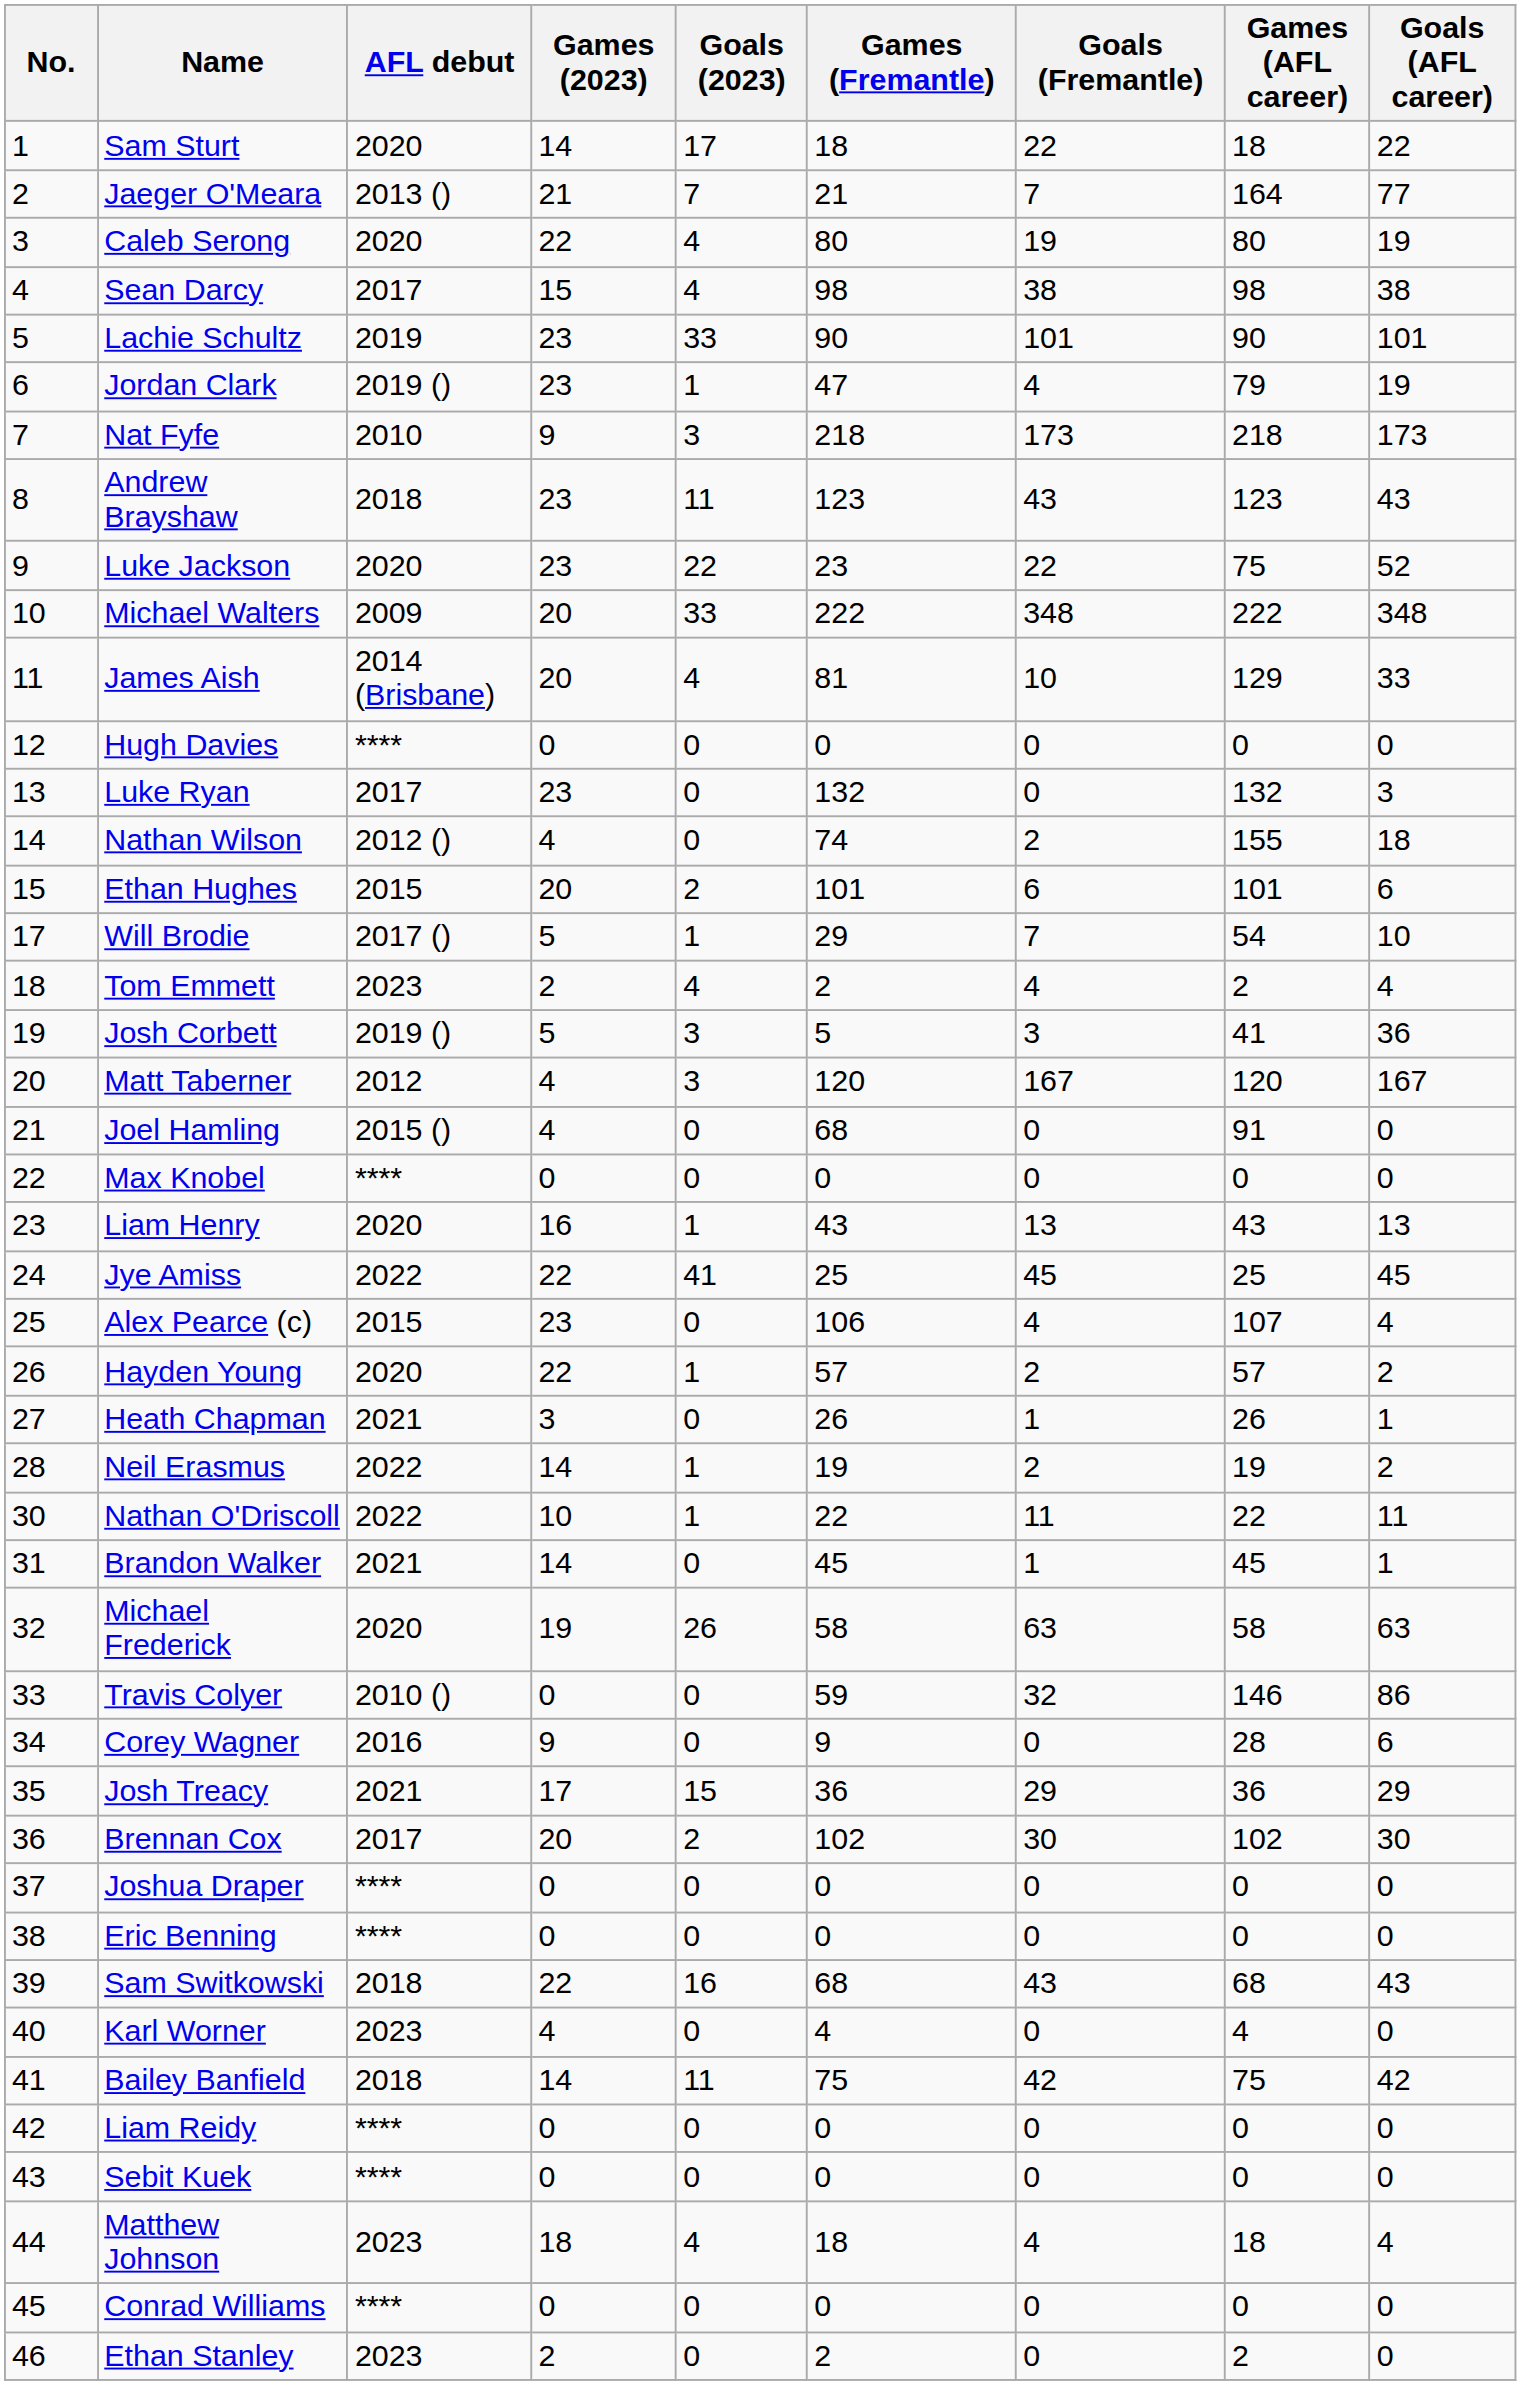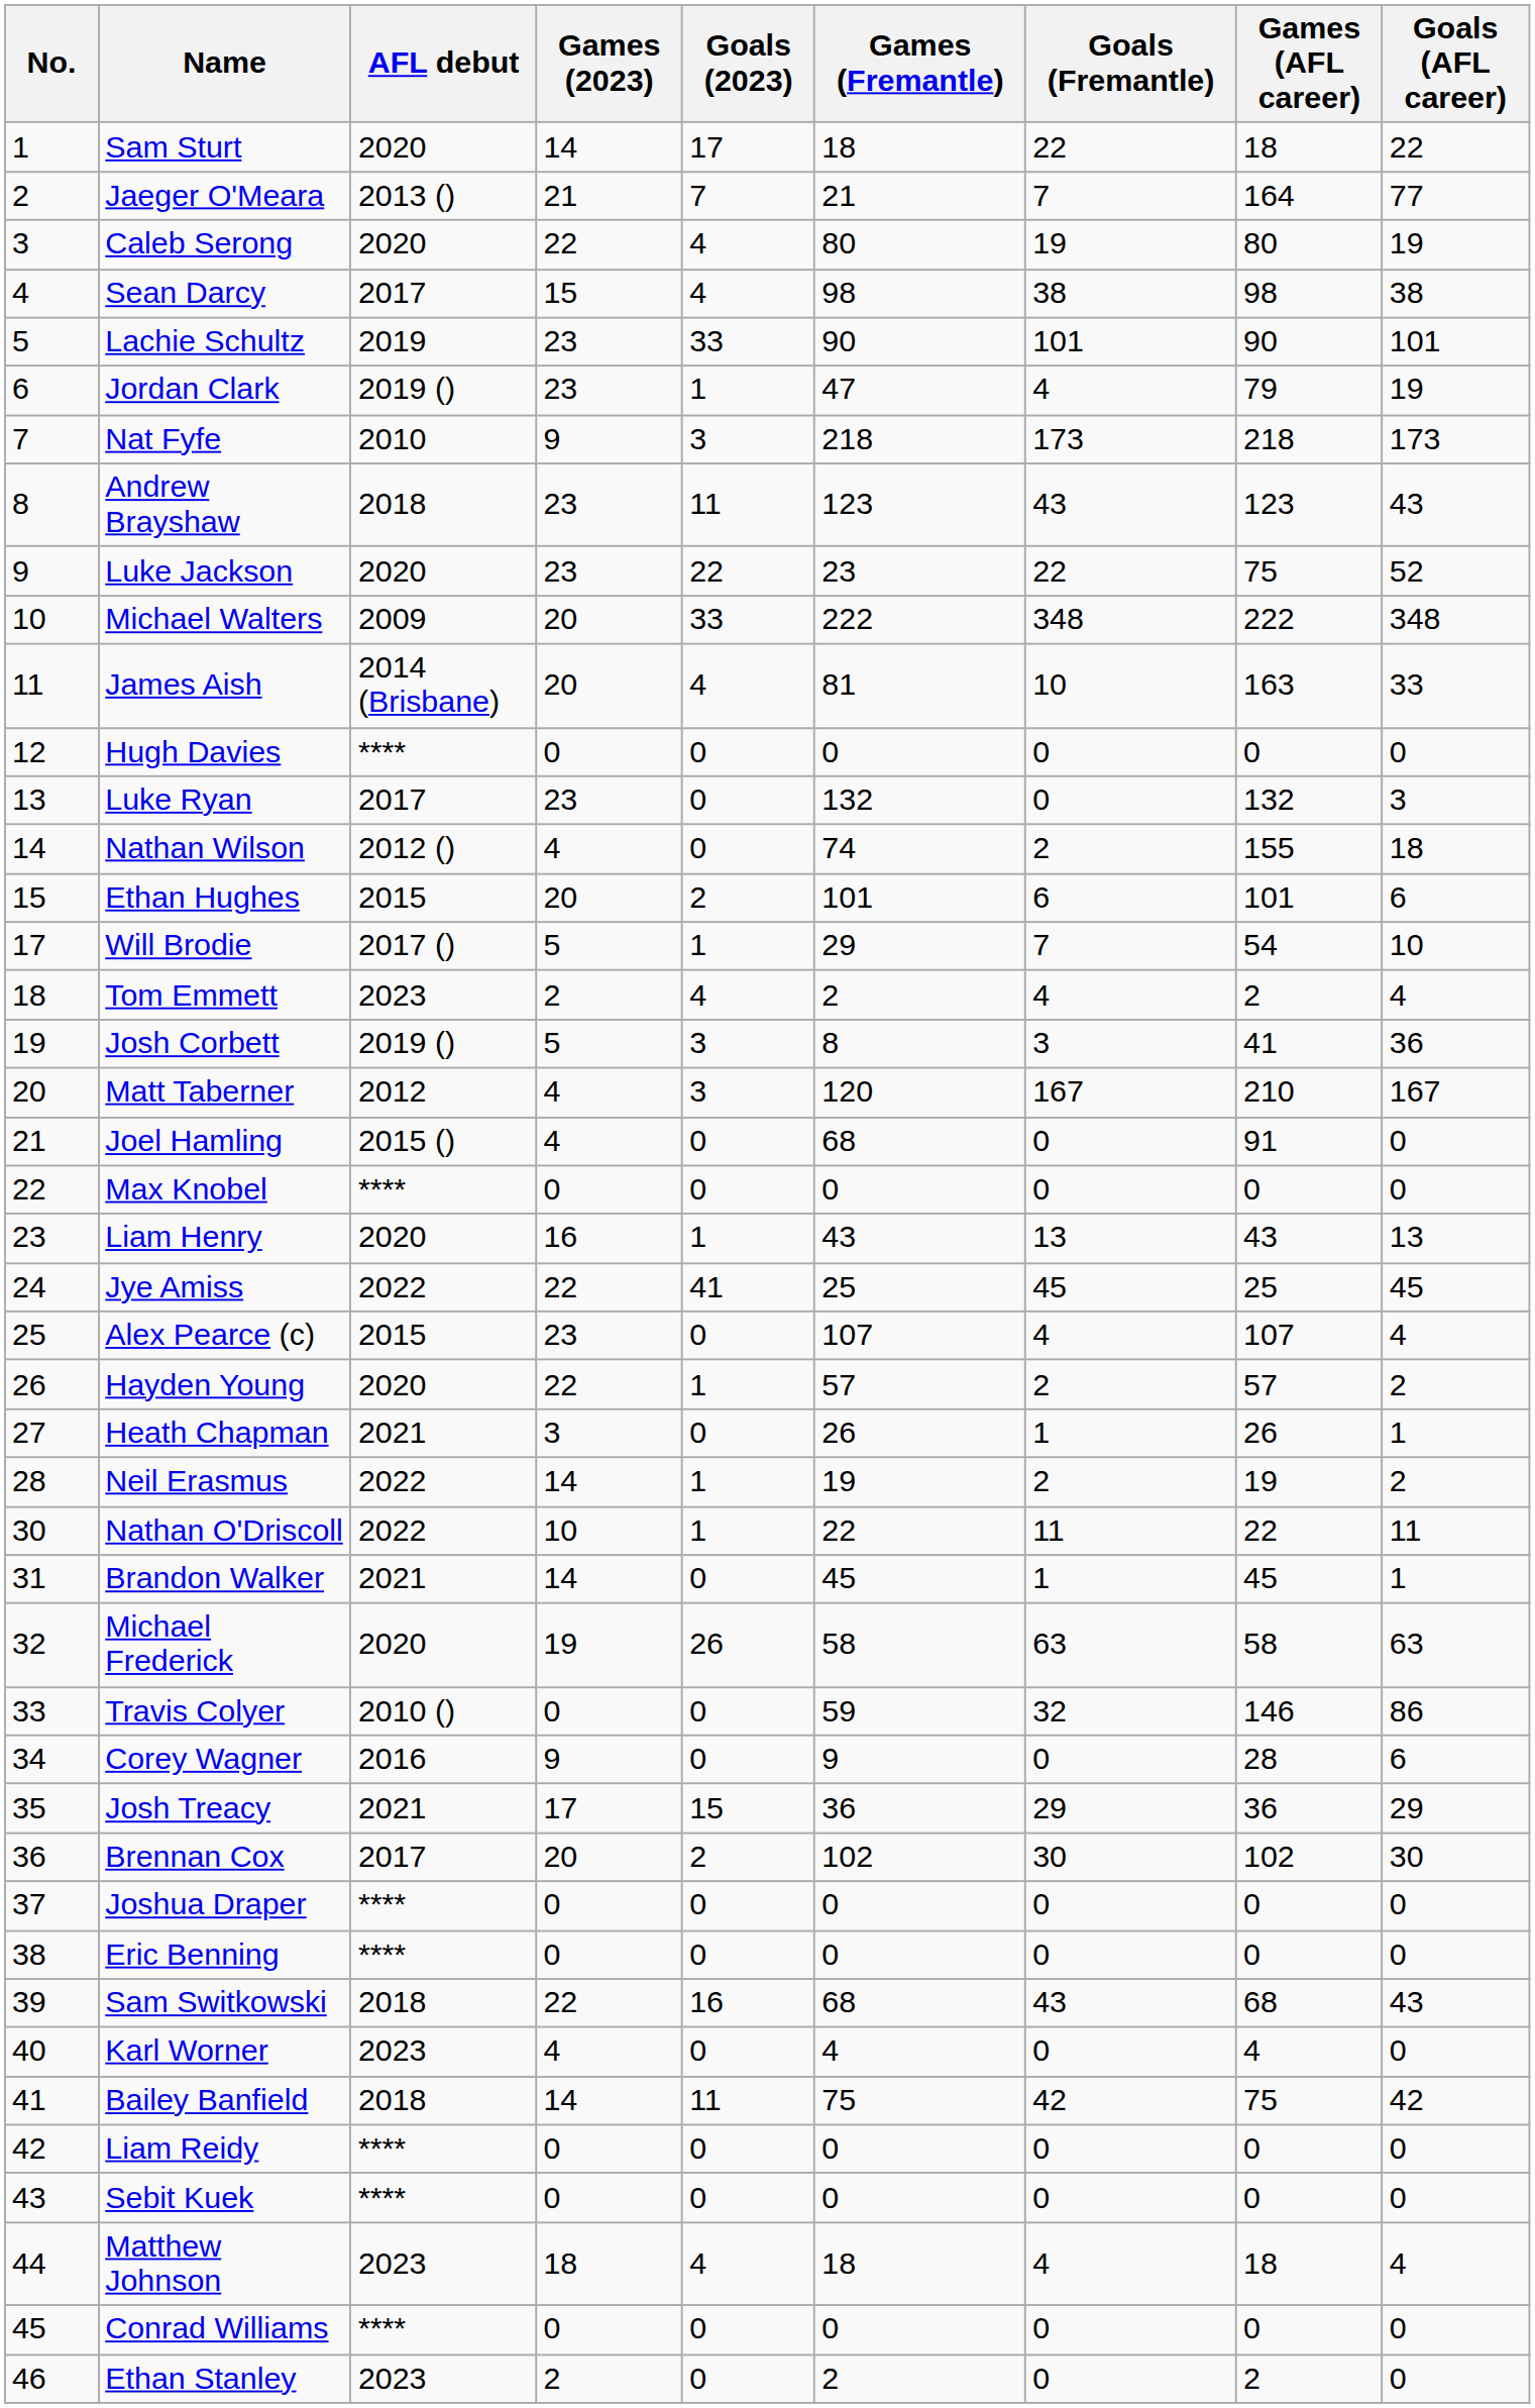 <table class="wikitable sortable" style="width:90%;">
 <tr>
 <th width="2%">No.</th>
 <th width="6%">Name</th>
 <th width="2%"><a href='#'>AFL</a> debut</th>
 <th width="2%">Games (2023)</th>
 <th width="2%">Goals (2023)</th>
 <th width="2%">Games (<a href='#'>Fremantle</a>)</th>
 <th width="2%">Goals (Fremantle)</th>
 <th width="2%">Games (AFL career)</th>
 <th width="2%">Goals (AFL career)</th>
 </tr>
 <tr>
 <td align="left">1</td>
 <td><a href='#'>Sam Sturt</a></td>
 <td>2020</td>
 <td>14</td>
 <td>17</td>
 <td>18</td>
 <td>22</td>
 <td>18</td>
 <td>22</td>
 </tr>
 <tr>
 <td>2</td>
 <td><a href='#'>Jaeger O'Meara</a></td>
 <td>2013 ()</td>
 <td>21</td>
 <td>7</td>
 <td>21</td>
 <td>7</td>
 <td>164</td>
 <td>77</td>
 </tr>
 <tr>
 <td>3</td>
 <td><a href='#'>Caleb Serong</a></td>
 <td>2020</td>
 <td>22</td>
 <td>4</td>
 <td>80</td>
 <td>19</td>
 <td>80</td>
 <td>19</td>
 </tr>
 <tr>
 <td>4</td>
 <td><a href='#'>Sean Darcy</a></td>
 <td>2017</td>
 <td>15</td>
 <td>4</td>
 <td>98</td>
 <td>38</td>
 <td>98</td>
 <td>38</td>
 </tr>
 <tr>
 <td>5</td>
 <td><a href='#'>Lachie Schultz</a></td>
 <td>2019</td>
 <td>23</td>
 <td>33</td>
 <td>90</td>
 <td>101</td>
 <td>90</td>
 <td>101</td>
 </tr>
 <tr>
 <td>6</td>
 <td><a href='#'>Jordan Clark</a></td>
 <td>2019 ()</td>
 <td>23</td>
 <td>1</td>
 <td>47</td>
 <td>4</td>
 <td>79</td>
 <td>19</td>
 </tr>
 <tr>
 <td>7</td>
 <td><a href='#'>Nat Fyfe</a></td>
 <td>2010</td>
 <td>9</td>
 <td>3</td>
 <td>218</td>
 <td>173</td>
 <td>218</td>
 <td>173</td>
 </tr>
 <tr>
 <td>8</td>
 <td><a href='#'>Andrew Brayshaw</a></td>
 <td>2018</td>
 <td>23</td>
 <td>11</td>
 <td>123</td>
 <td>43</td>
 <td>123</td>
 <td>43</td>
 </tr>
 <tr>
 <td>9</td>
 <td><a href='#'>Luke Jackson</a></td>
 <td>2020</td>
 <td>23</td>
 <td>22</td>
 <td>23</td>
 <td>22</td>
 <td>75</td>
 <td>52</td>
 </tr>
 <tr>
 <td>10</td>
 <td><a href='#'>Michael Walters</a></td>
 <td>2009</td>
 <td>20</td>
 <td>33</td>
 <td>222</td>
 <td>348</td>
 <td>222</td>
 <td>348</td>
 </tr>
 <tr>
 <td>11</td>
 <td><a href='#'>James Aish</a></td>
 <td>2014 (<a href='#'>Brisbane</a>)</td>
 <td>20</td>
 <td>4</td>
 <td>81</td>
 <td>10</td>
-<td>129</td>
+<td>163</td>
 <td>33</td>
 </tr>
 <tr>
 <td>12</td>
 <td><a href='#'>Hugh Davies</a></td>
 <td>****</td>
 <td>0</td>
 <td>0</td>
 <td>0</td>
 <td>0</td>
 <td>0</td>
 <td>0</td>
 </tr>
 <tr>
 <td>13</td>
 <td><a href='#'>Luke Ryan</a></td>
 <td>2017</td>
 <td>23</td>
 <td>0</td>
 <td>132</td>
 <td>0</td>
 <td>132</td>
 <td>3</td>
 </tr>
 <tr>
 <td>14</td>
 <td><a href='#'>Nathan Wilson</a></td>
 <td>2012 ()</td>
 <td>4</td>
 <td>0</td>
 <td>74</td>
 <td>2</td>
 <td>155</td>
 <td>18</td>
 </tr>
 <tr>
 <td>15</td>
 <td><a href='#'>Ethan Hughes</a></td>
 <td>2015</td>
 <td>20</td>
 <td>2</td>
 <td>101</td>
 <td>6</td>
 <td>101</td>
 <td>6</td>
 </tr>
 <tr>
 <td>17</td>
 <td><a href='#'>Will Brodie</a></td>
 <td>2017 ()</td>
 <td>5</td>
 <td>1</td>
 <td>29</td>
 <td>7</td>
 <td>54</td>
 <td>10</td>
 </tr>
 <tr>
 <td>18</td>
 <td><a href='#'>Tom Emmett</a></td>
 <td>2023</td>
 <td>2</td>
 <td>4</td>
 <td>2</td>
 <td>4</td>
 <td>2</td>
 <td>4</td>
 </tr>
 <tr>
 <td>19</td>
 <td><a href='#'>Josh Corbett</a></td>
 <td>2019 ()</td>
 <td>5</td>
 <td>3</td>
-<td>5</td>
+<td>8</td>
 <td>3</td>
 <td>41</td>
 <td>36</td>
 </tr>
 <tr>
 <td>20</td>
 <td><a href='#'>Matt Taberner</a></td>
 <td>2012</td>
 <td>4</td>
 <td>3</td>
 <td>120</td>
 <td>167</td>
-<td>120</td>
+<td>210</td>
 <td>167</td>
 </tr>
 <tr>
 <td>21</td>
 <td><a href='#'>Joel Hamling</a></td>
 <td>2015 ()</td>
 <td>4</td>
 <td>0</td>
 <td>68</td>
 <td>0</td>
 <td>91</td>
 <td>0</td>
 </tr>
 <tr>
 <td>22</td>
 <td><a href='#'>Max Knobel</a></td>
 <td>****</td>
 <td>0</td>
 <td>0</td>
 <td>0</td>
 <td>0</td>
 <td>0</td>
 <td>0</td>
 </tr>
 <tr>
 <td>23</td>
 <td><a href='#'>Liam Henry</a></td>
 <td>2020</td>
 <td>16</td>
 <td>1</td>
 <td>43</td>
 <td>13</td>
 <td>43</td>
 <td>13</td>
 </tr>
 <tr>
 <td>24</td>
 <td><a href='#'>Jye Amiss</a></td>
 <td>2022</td>
 <td>22</td>
 <td>41</td>
 <td>25</td>
 <td>45</td>
 <td>25</td>
 <td>45</td>
 </tr>
 <tr>
 <td>25</td>
 <td><a href='#'>Alex Pearce</a> (c)</td>
 <td>2015</td>
 <td>23</td>
 <td>0</td>
-<td>106</td>
+<td>107</td>
 <td>4</td>
 <td>107</td>
 <td>4</td>
 </tr>
 <tr>
 <td>26</td>
 <td><a href='#'>Hayden Young</a></td>
 <td>2020</td>
 <td>22</td>
 <td>1</td>
 <td>57</td>
 <td>2</td>
 <td>57</td>
 <td>2</td>
 </tr>
 <tr>
 <td>27</td>
 <td><a href='#'>Heath Chapman</a></td>
 <td>2021</td>
 <td>3</td>
 <td>0</td>
 <td>26</td>
 <td>1</td>
 <td>26</td>
 <td>1</td>
 </tr>
 <tr>
 <td>28</td>
 <td><a href='#'>Neil Erasmus</a></td>
 <td>2022</td>
 <td>14</td>
 <td>1</td>
 <td>19</td>
 <td>2</td>
 <td>19</td>
 <td>2</td>
 </tr>
 <tr>
 <td>30</td>
 <td><a href='#'>Nathan O'Driscoll</a></td>
 <td>2022</td>
 <td>10</td>
 <td>1</td>
 <td>22</td>
 <td>11</td>
 <td>22</td>
 <td>11</td>
 </tr>
 <tr>
 <td>31</td>
 <td><a href='#'>Brandon Walker</a></td>
 <td>2021</td>
 <td>14</td>
 <td>0</td>
 <td>45</td>
 <td>1</td>
 <td>45</td>
 <td>1</td>
 </tr>
 <tr>
 <td>32</td>
 <td><a href='#'>Michael Frederick</a></td>
 <td>2020</td>
 <td>19</td>
 <td>26</td>
 <td>58</td>
 <td>63</td>
 <td>58</td>
 <td>63</td>
 </tr>
 <tr>
 <td>33</td>
 <td><a href='#'>Travis Colyer</a></td>
 <td>2010 ()</td>
 <td>0</td>
 <td>0</td>
 <td>59</td>
 <td>32</td>
 <td>146</td>
 <td>86</td>
 </tr>
 <tr>
 <td>34</td>
 <td><a href='#'>Corey Wagner</a></td>
 <td>2016 </td>
 <td>9</td>
 <td>0</td>
 <td>9</td>
 <td>0</td>
 <td>28</td>
 <td>6</td>
 </tr>
 <tr>
 <td>35</td>
 <td><a href='#'>Josh Treacy</a></td>
 <td>2021</td>
 <td>17</td>
 <td>15</td>
 <td>36</td>
 <td>29</td>
 <td>36</td>
 <td>29</td>
 </tr>
 <tr>
 <td>36</td>
 <td><a href='#'>Brennan Cox</a></td>
 <td>2017</td>
 <td>20</td>
 <td>2</td>
 <td>102</td>
 <td>30</td>
 <td>102</td>
 <td>30</td>
 </tr>
 <tr>
 <td>37</td>
 <td><a href='#'>Joshua Draper</a></td>
 <td>****</td>
 <td>0</td>
 <td>0</td>
 <td>0</td>
 <td>0</td>
 <td>0</td>
 <td>0</td>
 </tr>
 <tr>
 <td>38</td>
 <td><a href='#'>Eric Benning</a></td>
 <td>****</td>
 <td>0</td>
 <td>0</td>
 <td>0</td>
 <td>0</td>
 <td>0</td>
 <td>0</td>
 </tr>
 <tr>
 <td>39</td>
 <td><a href='#'>Sam Switkowski</a></td>
 <td>2018</td>
 <td>22</td>
 <td>16</td>
 <td>68</td>
 <td>43</td>
 <td>68</td>
 <td>43</td>
 </tr>
 <tr>
 <td>40</td>
 <td><a href='#'>Karl Worner</a></td>
 <td>2023</td>
 <td>4</td>
 <td>0</td>
 <td>4</td>
 <td>0</td>
 <td>4</td>
 <td>0</td>
 </tr>
 <tr>
 <td>41</td>
 <td><a href='#'>Bailey Banfield</a></td>
 <td>2018</td>
 <td>14</td>
 <td>11</td>
 <td>75</td>
 <td>42</td>
 <td>75</td>
 <td>42</td>
 </tr>
 <tr>
 <td>42</td>
 <td><a href='#'>Liam Reidy</a></td>
 <td>****</td>
 <td>0</td>
 <td>0</td>
 <td>0</td>
 <td>0</td>
 <td>0</td>
 <td>0</td>
 </tr>
 <tr>
 <td>43</td>
 <td><a href='#'>Sebit Kuek</a></td>
 <td>****</td>
 <td>0</td>
 <td>0</td>
 <td>0</td>
 <td>0</td>
 <td>0</td>
 <td>0</td>
 </tr>
 <tr>
 <td>44</td>
 <td><a href='#'>Matthew Johnson</a></td>
 <td>2023</td>
 <td>18</td>
 <td>4</td>
 <td>18</td>
 <td>4</td>
 <td>18</td>
 <td>4</td>
 </tr>
 <tr>
 <td>45</td>
 <td><a href='#'>Conrad Williams</a></td>
 <td>****</td>
 <td>0</td>
 <td>0</td>
 <td>0</td>
 <td>0</td>
 <td>0</td>
 <td>0</td>
 </tr>
 <tr>
 <td>46</td>
 <td><a href='#'>Ethan Stanley</a></td>
 <td>2023</td>
 <td>2</td>
 <td>0</td>
 <td>2</td>
 <td>0</td>
 <td>2</td>
 <td>0</td>
 </tr>
 </table>
